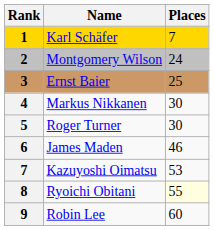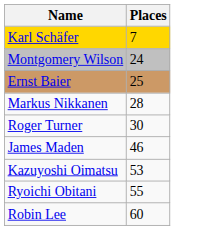 <table class="wikitable">
 <tr>
-<th>Rank</th>
 <th>Name</th>
 <th>Places</th>
 </tr>
 <tr bgcolor=gold>
-<td align=center><strong>1</strong></td>
 <td> <a href='#'>Karl Schäfer</a></td>
 <td>7</td>
 </tr>
 <tr bgcolor=silver>
-<td align=center><strong>2</strong></td>
 <td> <a href='#'>Montgomery Wilson</a></td>
 <td>24</td>
 </tr>
 <tr bgcolor=cc9966>
-<td align=center><strong>3</strong></td>
 <td> <a href='#'>Ernst Baier</a></td>
 <td>25</td>
 </tr>
 <tr>
-<th>4</th>
 <td> <a href='#'>Markus Nikkanen</a></td>
-<td>30</td>
+<td>28</td>
 </tr>
 <tr>
-<th>5</th>
 <td> <a href='#'>Roger Turner</a></td>
 <td>30</td>
 </tr>
 <tr>
-<th>6</th>
 <td> <a href='#'>James Maden</a></td>
 <td>46</td>
 </tr>
 <tr>
-<th>7</th>
 <td> <a href='#'>Kazuyoshi Oimatsu</a></td>
 <td>53</td>
 </tr>
 <tr>
-<th>8</th>
 <td> <a href='#'>Ryoichi Obitani</a></td>
-<td style="background: lightyellow;">55</td>
+<td>55</td>
 </tr>
 <tr>
-<th>9</th>
 <td> <a href='#'>Robin Lee</a></td>
 <td>60</td>
 </tr>
 </table>
